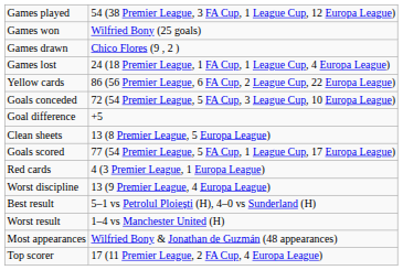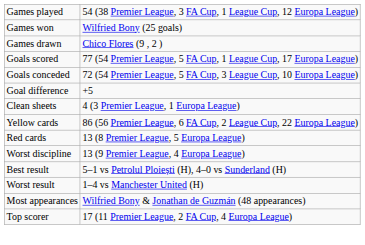 <table class="wikitable">
 <tr>
 <td>Games played</td>
 <td>54 (38 <a href='#'>Premier League</a>, 3 <a href='#'>FA Cup</a>, 1 <a href='#'>League Cup</a>, 12 <a href='#'>Europa League</a>)</td>
 </tr>
 <tr>
 <td>Games won</td>
 <td><a href='#'>Wilfried Bony</a> (25 goals)</td>
 </tr>
 <tr>
 <td>Games drawn</td>
 <td><a href='#'>Chico Flores</a> (9 , 2 )</td>
 </tr>
 <tr>
-<td>Games lost</td>
-<td>24 (18 <a href='#'>Premier League</a>, 1 <a href='#'>FA Cup</a>, 1 <a href='#'>League Cup</a>, 4 <a href='#'>Europa League</a>)</td>
-</tr>
-<tr>
-<td>Yellow cards</td>
-<td>86 (56 <a href='#'>Premier League</a>, 6 <a href='#'>FA Cup</a>, 2 <a href='#'>League Cup</a>, 22 <a href='#'>Europa League</a>)</td>
+<td>Goals scored</td>
+<td>77 (54 <a href='#'>Premier League</a>, 5 <a href='#'>FA Cup</a>, 1 <a href='#'>League Cup</a>, 17 <a href='#'>Europa League</a>)</td>
 </tr>
 <tr>
 <td>Goals conceded</td>
 <td>72 (54 <a href='#'>Premier League</a>, 5 <a href='#'>FA Cup</a>, 3 <a href='#'>League Cup</a>, 10 <a href='#'>Europa League</a>)</td>
 </tr>
 <tr>
 <td>Goal difference</td>
 <td>+5</td>
 </tr>
 <tr>
 <td>Clean sheets</td>
-<td>13 (8 <a href='#'>Premier League</a>, 5 <a href='#'>Europa League</a>)</td>
+<td>4 (3 <a href='#'>Premier League</a>, 1 <a href='#'>Europa League</a>)</td>
 </tr>
 <tr>
-<td>Goals scored</td>
-<td>77 (54 <a href='#'>Premier League</a>, 5 <a href='#'>FA Cup</a>, 1 <a href='#'>League Cup</a>, 17 <a href='#'>Europa League</a>)</td>
+<td>Yellow cards</td>
+<td>86 (56 <a href='#'>Premier League</a>, 6 <a href='#'>FA Cup</a>, 2 <a href='#'>League Cup</a>, 22 <a href='#'>Europa League</a>)</td>
 </tr>
 <tr>
 <td>Red cards</td>
-<td>4 (3 <a href='#'>Premier League</a>, 1 <a href='#'>Europa League</a>)</td>
+<td>13 (8 <a href='#'>Premier League</a>, 5 <a href='#'>Europa League</a>)</td>
 </tr>
 <tr>
 <td>Worst discipline</td>
 <td>13 (9 <a href='#'>Premier League</a>, 4 <a href='#'>Europa League</a>)</td>
 </tr>
 <tr>
 <td>Best result</td>
 <td>5–1 vs <a href='#'>Petrolul Ploiești</a> (H), 4–0 vs <a href='#'>Sunderland</a> (H)</td>
 </tr>
 <tr>
 <td>Worst result</td>
 <td>1–4 vs <a href='#'>Manchester United</a> (H)</td>
 </tr>
 <tr>
 <td>Most appearances</td>
 <td><a href='#'>Wilfried Bony</a> & <a href='#'>Jonathan de Guzmán</a> (48 appearances)</td>
 </tr>
 <tr>
 <td>Top scorer</td>
 <td>17 (11 <a href='#'>Premier League</a>, 2 <a href='#'>FA Cup</a>, 4 <a href='#'>Europa League</a>)</td>
 </tr>
 </table>
